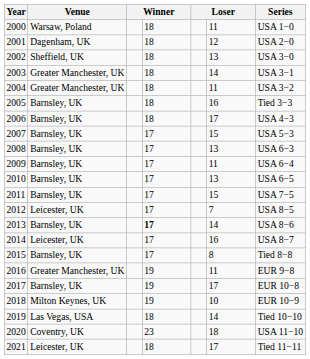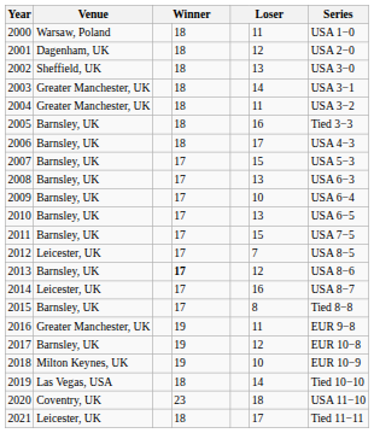 <table class="wikitable">
 <tr>
 <th>Year</th>
 <th>Venue</th>
 <th width="100px" colspan=2>Winner</th>
 <th width="100px" colspan=2>Loser</th>
 <th>Series</th>
 </tr>
 <tr>
 <td>2000</td>
 <td>Warsaw, Poland</td>
 <td></td>
 <td>18</td>
 <td></td>
 <td>11</td>
 <td>USA 1−0</td>
 </tr>
 <tr>
 <td>2001</td>
 <td>Dagenham, UK</td>
 <td></td>
 <td>18</td>
 <td></td>
 <td>12</td>
 <td>USA 2−0</td>
 </tr>
 <tr>
 <td>2002</td>
 <td>Sheffield, UK</td>
 <td></td>
 <td>18</td>
 <td></td>
 <td>13</td>
 <td>USA 3−0</td>
 </tr>
 <tr>
 <td>2003</td>
 <td>Greater Manchester, UK</td>
 <td></td>
 <td>18</td>
 <td></td>
 <td>14</td>
 <td>USA 3−1</td>
 </tr>
 <tr>
 <td>2004</td>
 <td>Greater Manchester, UK</td>
 <td></td>
 <td>18</td>
 <td></td>
 <td>11</td>
 <td>USA 3−2</td>
 </tr>
 <tr>
 <td>2005</td>
 <td>Barnsley, UK</td>
 <td></td>
 <td>18</td>
 <td></td>
 <td>16</td>
 <td>Tied 3−3</td>
 </tr>
 <tr>
 <td>2006</td>
 <td>Barnsley, UK</td>
 <td></td>
 <td>18</td>
 <td></td>
 <td>17</td>
 <td>USA 4−3</td>
 </tr>
 <tr>
 <td>2007</td>
 <td>Barnsley, UK</td>
 <td></td>
 <td>17</td>
 <td></td>
 <td>15</td>
 <td>USA 5−3</td>
 </tr>
 <tr>
 <td>2008</td>
 <td>Barnsley, UK</td>
 <td></td>
 <td>17</td>
 <td></td>
 <td>13</td>
 <td>USA 6−3</td>
 </tr>
 <tr>
 <td>2009</td>
 <td>Barnsley, UK</td>
 <td></td>
 <td>17</td>
 <td></td>
-<td>11</td>
+<td>10</td>
 <td>USA 6−4</td>
 </tr>
 <tr>
 <td>2010</td>
 <td>Barnsley, UK</td>
 <td></td>
 <td>17</td>
 <td></td>
 <td>13</td>
 <td>USA 6−5</td>
 </tr>
 <tr>
 <td>2011</td>
 <td>Barnsley, UK</td>
 <td></td>
 <td>17</td>
 <td></td>
 <td>15</td>
 <td>USA 7−5</td>
 </tr>
 <tr>
 <td>2012</td>
 <td>Leicester, UK</td>
 <td></td>
 <td>17</td>
 <td></td>
 <td>7</td>
 <td>USA 8−5</td>
 </tr>
 <tr>
 <td>2013</td>
 <td>Barnsley, UK</td>
 <td></td>
 <td><strong>17</strong></td>
 <td></td>
-<td>14</td>
+<td>12</td>
 <td>USA 8−6</td>
 </tr>
 <tr>
 <td>2014</td>
 <td>Leicester, UK</td>
 <td></td>
 <td>17</td>
 <td></td>
 <td>16</td>
 <td>USA 8−7</td>
 </tr>
 <tr>
 <td>2015</td>
 <td>Barnsley, UK</td>
 <td></td>
 <td>17</td>
 <td></td>
 <td>8</td>
 <td>Tied 8−8</td>
 </tr>
 <tr>
 <td>2016</td>
 <td>Greater Manchester, UK</td>
 <td></td>
 <td>19</td>
 <td></td>
 <td>11</td>
 <td>EUR 9−8</td>
 </tr>
 <tr>
 <td>2017</td>
 <td>Barnsley, UK</td>
 <td></td>
 <td>19</td>
 <td></td>
-<td>17</td>
+<td>12</td>
 <td>EUR 10−8</td>
 </tr>
 <tr>
 <td>2018</td>
 <td>Milton Keynes, UK</td>
 <td></td>
 <td>19</td>
 <td></td>
 <td>10</td>
 <td>EUR 10−9</td>
 </tr>
 <tr>
 <td>2019</td>
 <td>Las Vegas, USA</td>
 <td></td>
 <td>18</td>
 <td></td>
 <td>14</td>
 <td>Tied 10−10</td>
 </tr>
 <tr>
 <td>2020</td>
 <td>Coventry, UK</td>
 <td></td>
 <td>23</td>
 <td></td>
 <td>18</td>
 <td>USA 11−10</td>
 </tr>
 <tr>
 <td>2021</td>
 <td>Leicester, UK</td>
 <td></td>
 <td>18</td>
 <td></td>
 <td>17</td>
 <td>Tied 11−11</td>
 </tr>
 </table>
